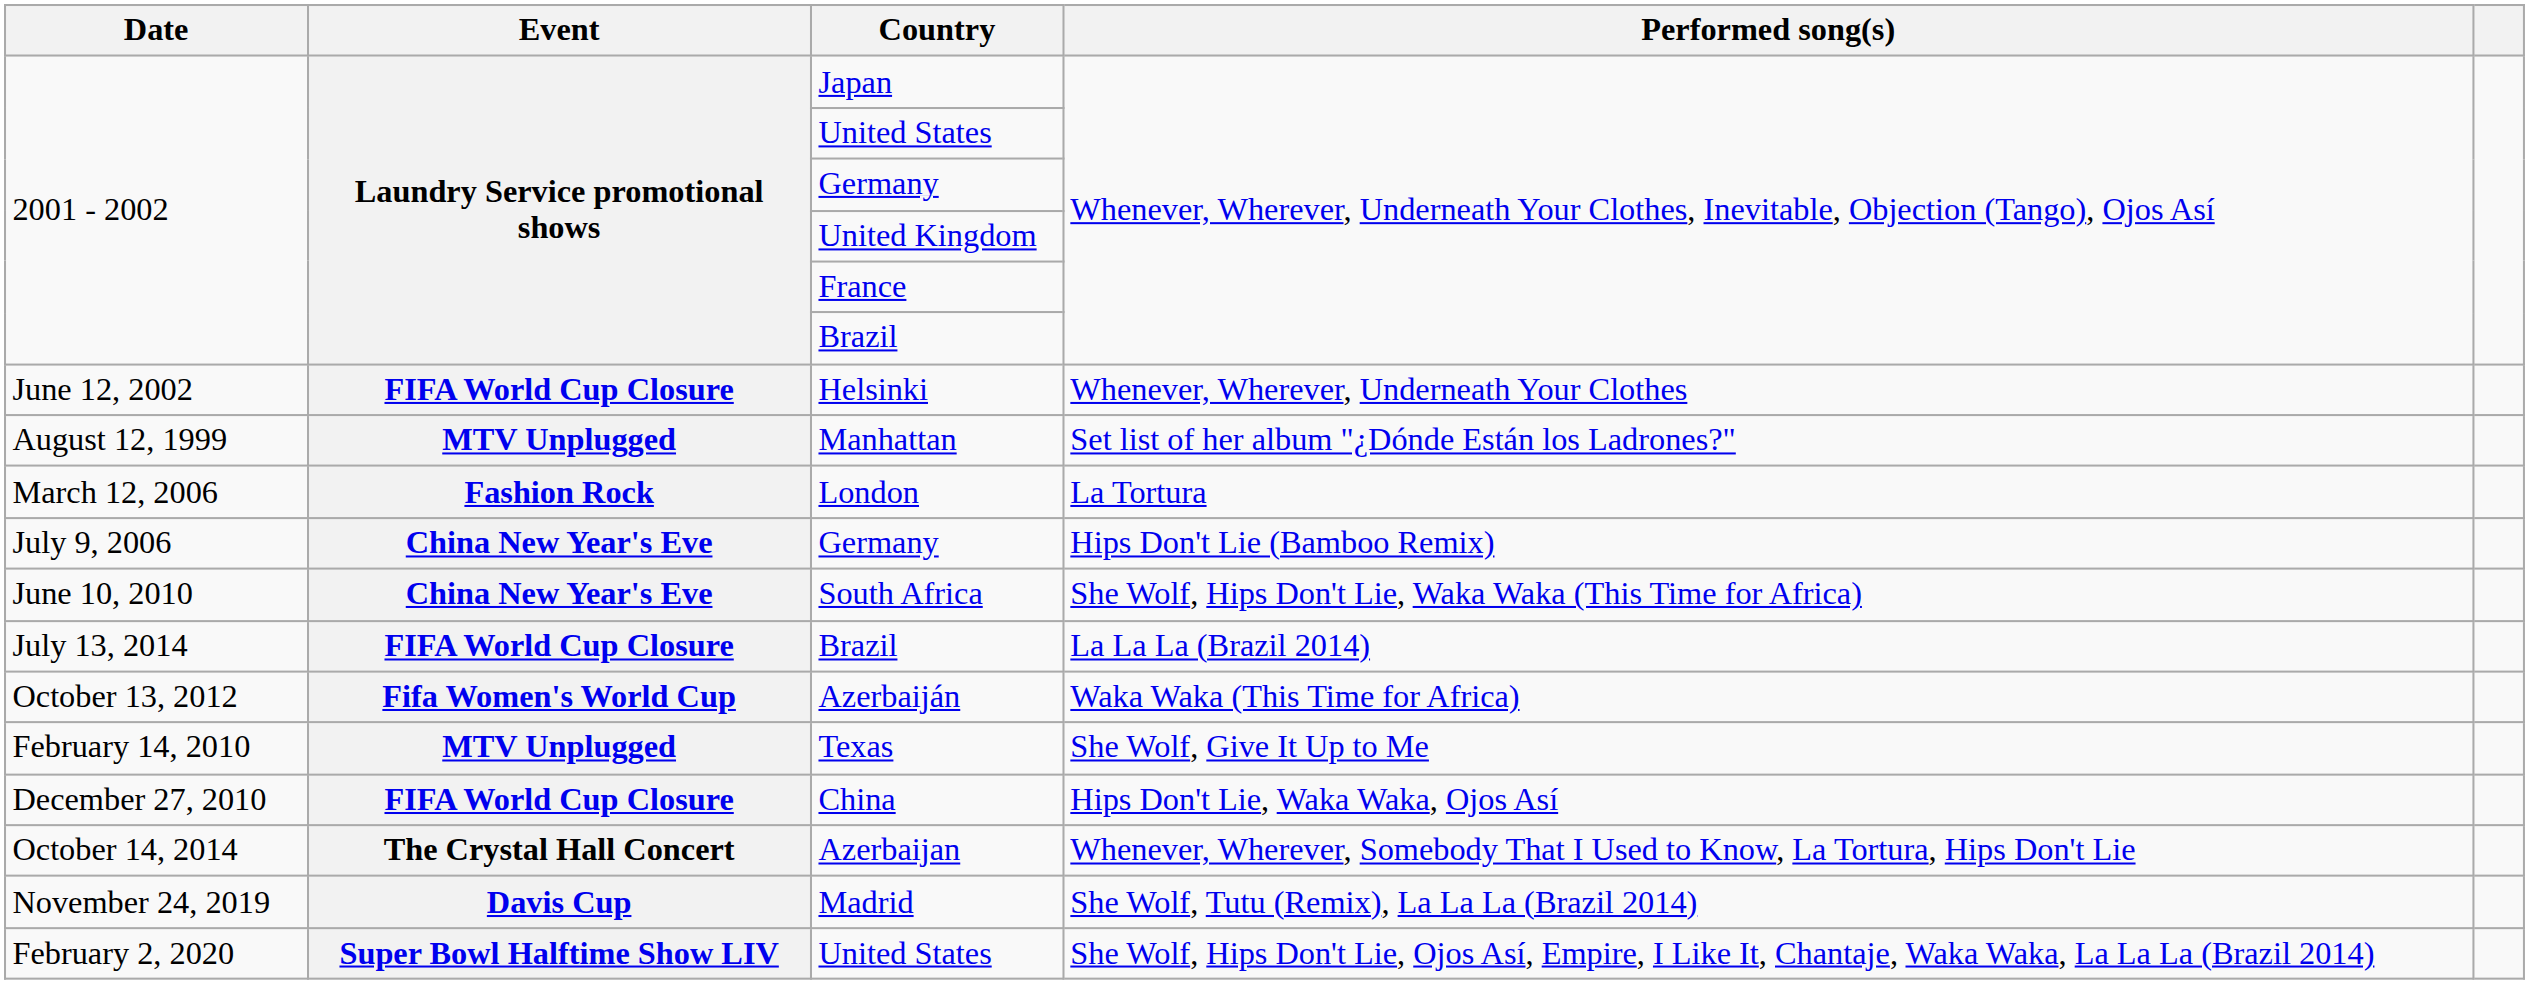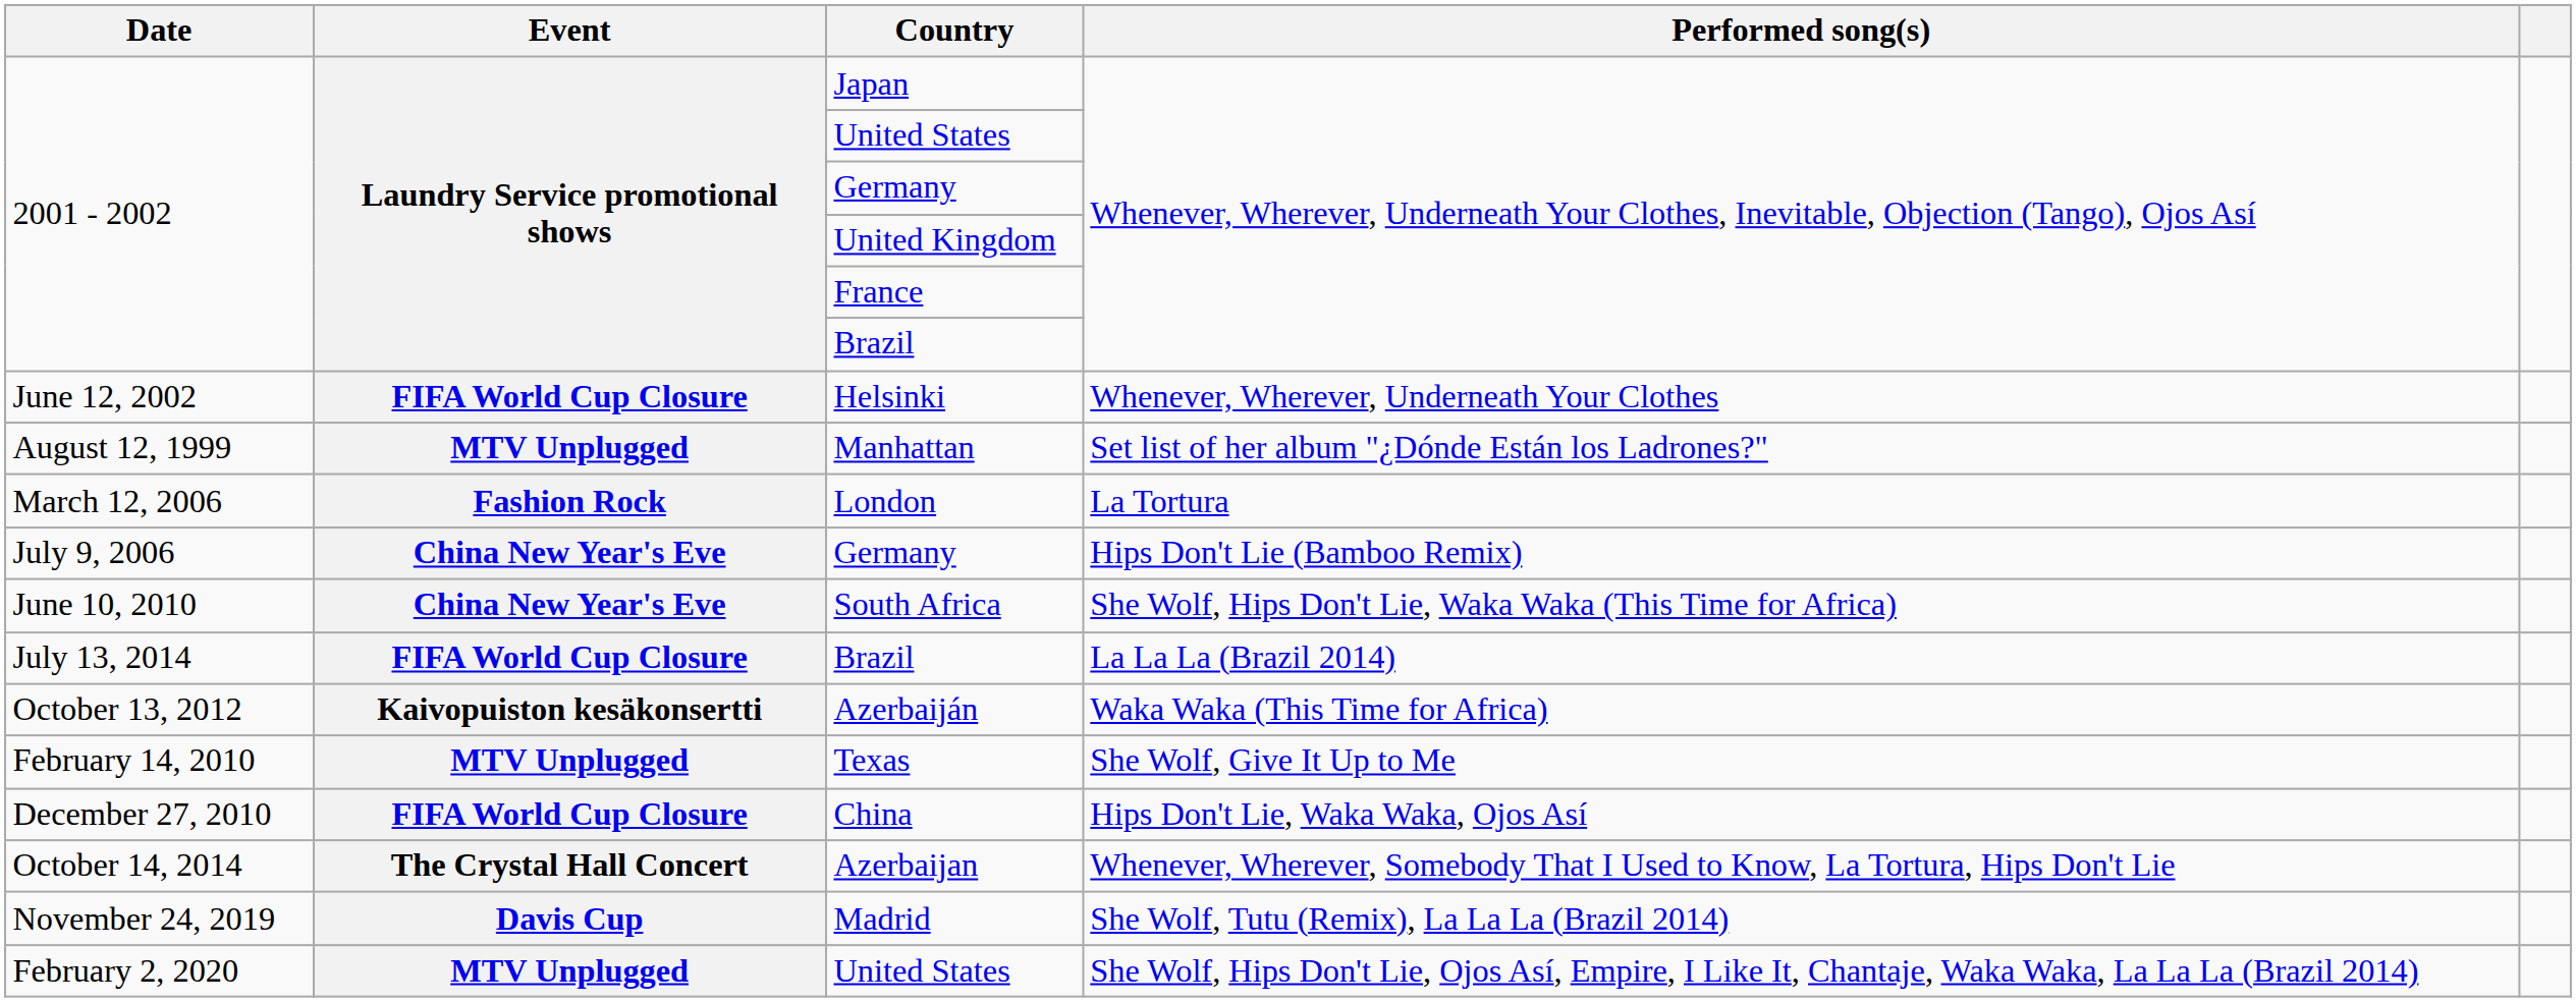 <table class="wikitable sortable plainrowheaders">
 <tr>
 <th style="width:12%;">Date</th>
 <th style="width:20%;">Event</th>
 <th style="width:10%;">Country</th>
 <th class="unsortable">Performed song(s)</th>
 <th scope="col" width=2% class="unsortable"></th>
 </tr>
 <tr>
 <td rowspan="6">2001 - 2002</td>
 <th rowspan="6" scope="row">Laundry Service promotional shows</th>
 <td><a href='#'>Japan</a></td>
 <td rowspan="6"><a href='#'>Whenever, Wherever</a>, <a href='#'>Underneath Your Clothes</a>, <a href='#'>Inevitable</a>, <a href='#'>Objection (Tango)</a>, <a href='#'>Ojos Así</a></td>
 <td rowspan="6"></td>
 </tr>
 <tr>
 <td><a href='#'>United States</a></td>
 </tr>
 <tr>
 <td><a href='#'>Germany</a></td>
 </tr>
 <tr>
 <td><a href='#'>United Kingdom</a></td>
 </tr>
 <tr>
 <td><a href='#'>France</a></td>
 </tr>
 <tr>
 <td><a href='#'>Brazil</a></td>
 </tr>
 <tr>
 <td>June 12, 2002</td>
 <th scope="row"><a href='#'>FIFA World Cup Closure</a></th>
 <td><a href='#'>Helsinki</a></td>
 <td><a href='#'>Whenever, Wherever</a>, <a href='#'>Underneath Your Clothes</a></td>
 <td></td>
 </tr>
 <tr>
 <td>August 12, 1999</td>
 <th scope="row" !><a href='#'>MTV Unplugged</a></th>
 <td><a href='#'>Manhattan</a></td>
 <td><a href='#'>Set list of her album "¿Dónde Están los Ladrones?"</a></td>
 <td></td>
 </tr>
 <tr>
 <td>March 12, 2006</td>
 <th scope="row"><a href='#'>Fashion Rock</a></th>
 <td><a href='#'>London</a></td>
 <td><a href='#'>La Tortura</a></td>
 <td></td>
 </tr>
 <tr>
 <td>July 9, 2006</td>
 <th scope="row"><a href='#'>China New Year's Eve</a></th>
 <td><a href='#'>Germany</a></td>
 <td><a href='#'>Hips Don't Lie (Bamboo Remix)</a></td>
 <td></td>
 </tr>
 <tr>
 <td>June 10, 2010</td>
 <th scope="row"><a href='#'>China New Year's Eve</a></th>
 <td><a href='#'>South Africa</a></td>
 <td><a href='#'>She Wolf</a>, <a href='#'>Hips Don't Lie</a>, <a href='#'>Waka Waka (This Time for Africa)</a></td>
 <td></td>
 </tr>
 <tr>
 <td>July 13, 2014</td>
 <th scope="row"><a href='#'>FIFA World Cup Closure</a></th>
 <td><a href='#'>Brazil</a></td>
 <td><a href='#'>La La La (Brazil 2014)</a></td>
 <td></td>
 </tr>
 <tr>
 <td>October 13, 2012</td>
-<th scope="row"><a href='#'>Fifa Women's World Cup</a></th>
+<th scope="row" !>Kaivopuiston kesäkonsertti</th>
 <td><a href='#'>Azerbaiján</a></td>
 <td><a href='#'>Waka Waka (This Time for Africa)</a></td>
 <td></td>
 </tr>
 <tr>
 <td>February 14, 2010</td>
 <th scope="row" !><a href='#'>MTV Unplugged</a></th>
 <td><a href='#'>Texas</a></td>
 <td><a href='#'>She Wolf</a>, <a href='#'>Give It Up to Me</a></td>
 <td></td>
 </tr>
 <tr>
 <td>December 27, 2010</td>
 <th scope="row"><a href='#'>FIFA World Cup Closure</a></th>
 <td><a href='#'>China</a></td>
 <td><a href='#'>Hips Don't Lie</a>, <a href='#'>Waka Waka</a>, <a href='#'>Ojos Así</a></td>
 <td></td>
 </tr>
 <tr>
 <td>October 14, 2014</td>
 <th scope="row">The Crystal Hall Concert</th>
 <td><a href='#'>Azerbaijan</a></td>
 <td><a href='#'>Whenever, Wherever</a>, <a href='#'>Somebody That I Used to Know</a>, <a href='#'>La Tortura</a>, <a href='#'>Hips Don't Lie</a></td>
 <td></td>
 </tr>
 <tr>
 <td>November 24, 2019</td>
 <th scope="row"><a href='#'>Davis Cup</a></th>
 <td><a href='#'>Madrid</a></td>
 <td><a href='#'>She Wolf</a>, <a href='#'>Tutu (Remix)</a>, <a href='#'>La La La (Brazil 2014)</a></td>
 <td></td>
 </tr>
 <tr>
 <td>February 2, 2020</td>
-<th scope="row"><a href='#'>Super Bowl Halftime Show LIV</a></th>
+<th scope="row" !><a href='#'>MTV Unplugged</a></th>
 <td><a href='#'>United States</a></td>
 <td><a href='#'>She Wolf</a>, <a href='#'>Hips Don't Lie</a>, <a href='#'>Ojos Así</a>, <a href='#'>Empire</a>, <a href='#'>I Like It</a>, <a href='#'>Chantaje</a>, <a href='#'>Waka Waka</a>, <a href='#'>La La La (Brazil 2014)</a></td>
 <td></td>
 </tr>
 </table>
